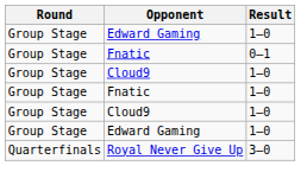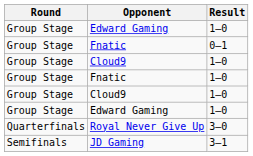 <table class="wikitable">
 <tr>
 <th>Round</th>
 <th>Opponent</th>
 <th>Result</th>
 </tr>
 <tr>
 <td>Group Stage</td>
 <td><a href='#'>Edward Gaming</a></td>
 <td>1–0</td>
 </tr>
 <tr>
 <td>Group Stage</td>
 <td><a href='#'>Fnatic</a></td>
 <td>0–1</td>
 </tr>
 <tr>
 <td>Group Stage</td>
 <td><a href='#'>Cloud9</a></td>
 <td>1–0</td>
 </tr>
 <tr>
 <td>Group Stage</td>
 <td>Fnatic</td>
 <td>1–0</td>
 </tr>
 <tr>
 <td>Group Stage</td>
 <td>Cloud9</td>
 <td>1–0</td>
 </tr>
 <tr>
 <td>Group Stage</td>
 <td>Edward Gaming</td>
 <td>1–0</td>
 </tr>
 <tr>
 <td>Quarterfinals</td>
 <td><a href='#'>Royal Never Give Up</a></td>
 <td>3–0</td>
 </tr>
+<tr>
+<td>Semifinals</td>
+<td><a href='#'>JD Gaming</a></td>
+<td>3–1</td>
+</tr>
 </table>
